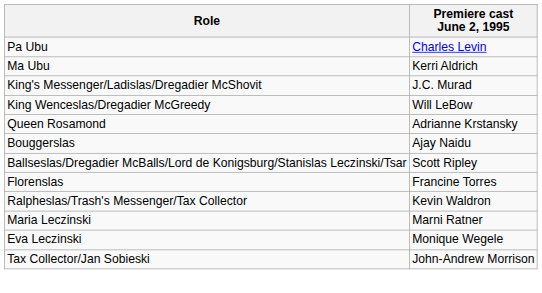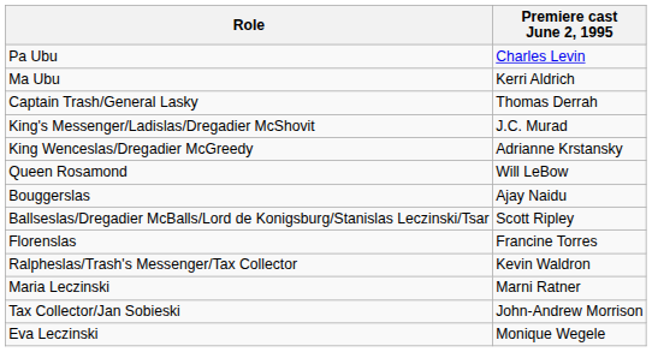 <table class="wikitable">
 <tr>
 <th>Role</th>
 <th>Premiere cast<br>June 2, 1995<br></th>
 </tr>
 <tr>
 <td>Pa Ubu</td>
 <td><a href='#'>Charles Levin</a></td>
 </tr>
 <tr>
 <td>Ma Ubu</td>
 <td>Kerri Aldrich</td>
 </tr>
 <tr>
+<td>Captain Trash/General Lasky</td>
+<td>Thomas Derrah</td>
+</tr>
+<tr>
 <td>King's Messenger/Ladislas/Dregadier McShovit</td>
 <td>J.C. Murad</td>
 </tr>
 <tr>
 <td>King Wenceslas/Dregadier McGreedy</td>
-<td>Will LeBow</td>
+<td>Adrianne Krstansky</td>
 </tr>
 <tr>
 <td>Queen Rosamond</td>
-<td>Adrianne Krstansky</td>
+<td>Will LeBow</td>
 </tr>
 <tr>
 <td>Bouggerslas</td>
 <td>Ajay Naidu</td>
 </tr>
 <tr>
 <td>Ballseslas/Dregadier McBalls/Lord de Konigsburg/Stanislas Leczinski/Tsar</td>
 <td>Scott Ripley</td>
 </tr>
 <tr>
 <td>Florenslas</td>
 <td>Francine Torres</td>
 </tr>
 <tr>
 <td>Ralpheslas/Trash's Messenger/Tax Collector</td>
 <td>Kevin Waldron</td>
 </tr>
 <tr>
 <td>Maria Leczinski</td>
 <td>Marni Ratner</td>
 </tr>
 <tr>
+<td>Tax Collector/Jan Sobieski</td>
+<td>John-Andrew Morrison</td>
+</tr>
+<tr>
 <td>Eva Leczinski</td>
 <td>Monique Wegele</td>
 </tr>
-<tr>
-<td>Tax Collector/Jan Sobieski</td>
-<td>John-Andrew Morrison</td>
-</tr>
 </table>
